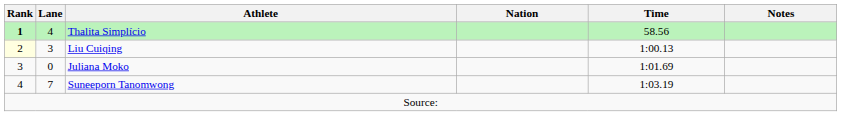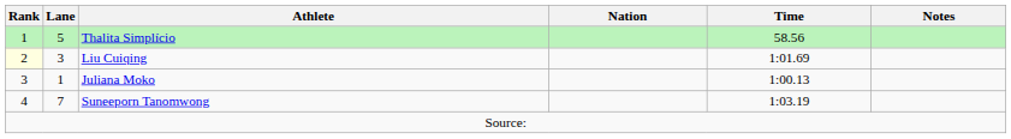 <table class="wikitable sortable" style="text-align:center;width: 60%;">
 <tr>
 <th scope="col" style="width: 10px;">Rank</th>
 <th scope="col" style="width: 10px;">Lane</th>
 <th scope="col">Athlete</th>
 <th scope="col">Nation</th>
 <th scope="col">Time</th>
 <th scope="col">Notes</th>
 </tr>
 <tr bgcolor=bbf3bb>
-<td><strong>1</strong></td>
-<td>4</td>
+<td>1</td>
+<td>5</td>
 <td align=left><a href='#'>Thalita Simplício</a><br></td>
 <td align=left></td>
 <td>58.56</td>
 <td></td>
 </tr>
 <tr>
 <td style="background: lightyellow;">2</td>
 <td>3</td>
 <td align=left><a href='#'>Liu Cuiqing</a><br></td>
 <td align=left></td>
-<td>1:00.13</td>
+<td>1:01.69</td>
 <td></td>
 </tr>
 <tr>
 <td>3</td>
-<td>0</td>
+<td>1</td>
 <td align=left><a href='#'>Juliana Moko</a><br></td>
 <td align=left></td>
-<td>1:01.69</td>
+<td>1:00.13</td>
 <td></td>
 </tr>
 <tr>
 <td>4</td>
 <td>7</td>
 <td align=left><a href='#'>Suneeporn Tanomwong</a><br></td>
 <td align=left></td>
 <td>1:03.19</td>
 <td></td>
 </tr>
 <tr class="sortbottom">
 <td colspan="6">Source:</td>
 </tr>
 </table>
